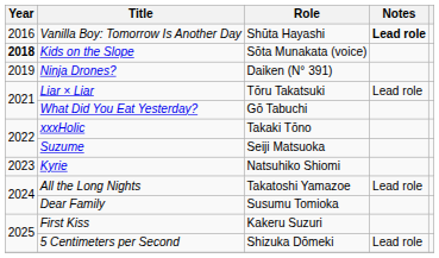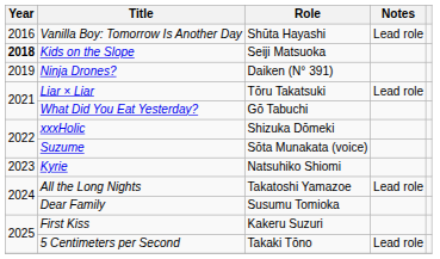 <table class="wikitable">
 <tr>
 <th>Year</th>
 <th>Title</th>
 <th>Role</th>
 <th>Notes</th>
 <th></th>
 </tr>
 <tr>
 <td>2016</td>
 <td><em>Vanilla Boy: Tomorrow Is Another Day</em></td>
 <td>Shūta Hayashi</td>
-<td><strong>Lead role</strong></td>
+<td>Lead role</td>
 <td></td>
 </tr>
 <tr>
 <td><strong>2018</strong></td>
 <td><em><a href='#'>Kids on the Slope</a></em></td>
-<td>Sōta Munakata (voice)</td>
+<td>Seiji Matsuoka</td>
 <td></td>
 <td></td>
 </tr>
 <tr>
 <td>2019</td>
 <td><em><a href='#'>Ninja Drones?</a></em></td>
 <td>Daiken (N° 391)</td>
 <td></td>
 <td></td>
 </tr>
 <tr>
 <td rowspan=2>2021</td>
 <td><em><a href='#'>Liar × Liar</a></em></td>
 <td>Tōru Takatsuki</td>
 <td>Lead role</td>
 <td></td>
 </tr>
 <tr>
 <td><em><a href='#'>What Did You Eat Yesterday?</a></em></td>
 <td>Gō Tabuchi</td>
 <td></td>
 <td></td>
 </tr>
 <tr>
 <td rowspan=2>2022</td>
 <td><em><a href='#'>xxxHolic</a></em></td>
-<td>Takaki Tōno</td>
+<td>Shizuka Dōmeki</td>
 <td></td>
 <td></td>
 </tr>
 <tr>
 <td><em><a href='#'>Suzume</a></em></td>
-<td>Seiji Matsuoka</td>
+<td>Sōta Munakata (voice)</td>
 <td></td>
 <td></td>
 </tr>
 <tr>
 <td>2023</td>
 <td><em><a href='#'>Kyrie</a></em></td>
 <td>Natsuhiko Shiomi</td>
 <td></td>
 <td></td>
 </tr>
 <tr>
 <td rowspan=2>2024</td>
 <td><em>All the Long Nights</em></td>
 <td>Takatoshi Yamazoe</td>
 <td>Lead role</td>
 <td></td>
 </tr>
 <tr>
 <td><em>Dear Family</em></td>
 <td>Susumu Tomioka</td>
 <td></td>
 <td></td>
 </tr>
 <tr>
 <td rowspan=2>2025</td>
 <td><em>First Kiss</em></td>
 <td>Kakeru Suzuri</td>
 <td></td>
 <td></td>
 </tr>
 <tr>
 <td><em>5 Centimeters per Second</em></td>
-<td>Shizuka Dōmeki</td>
+<td>Takaki Tōno</td>
 <td>Lead role</td>
 <td></td>
 </tr>
 <tr>
 </tr>
 </table>
